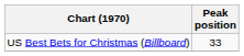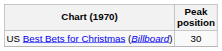 <table class="wikitable sortable">
 <tr>
 <th align="left">Chart (1970)</th>
 <th align="center">Peak<br>position</th>
 </tr>
 <tr>
 <td align="left">US <a href='#'>Best Bets for Christmas</a> (<em><a href='#'>Billboard</a></em>)</td>
-<td align="center">33</td>
+<td align="center">30</td>
 </tr>
 <tr>
 </tr>
 </table>
